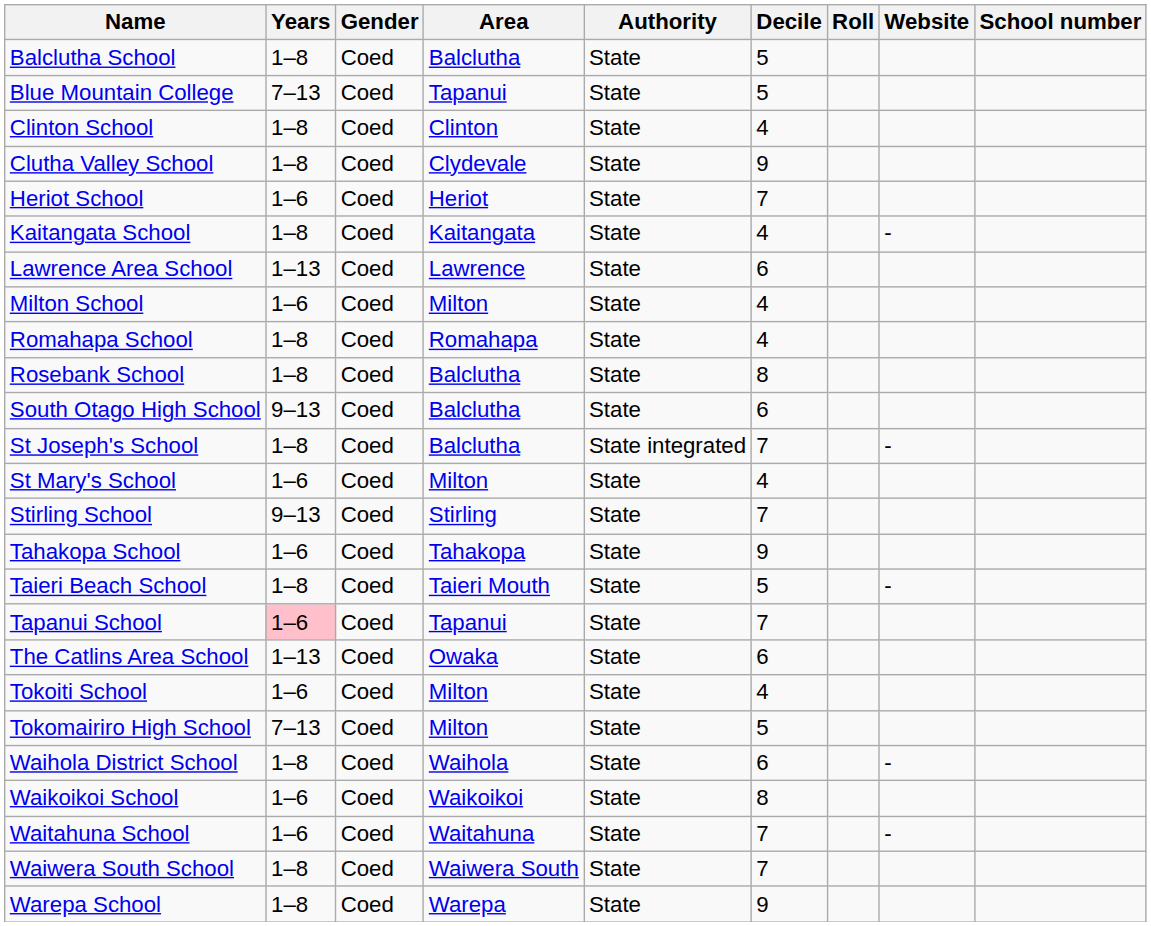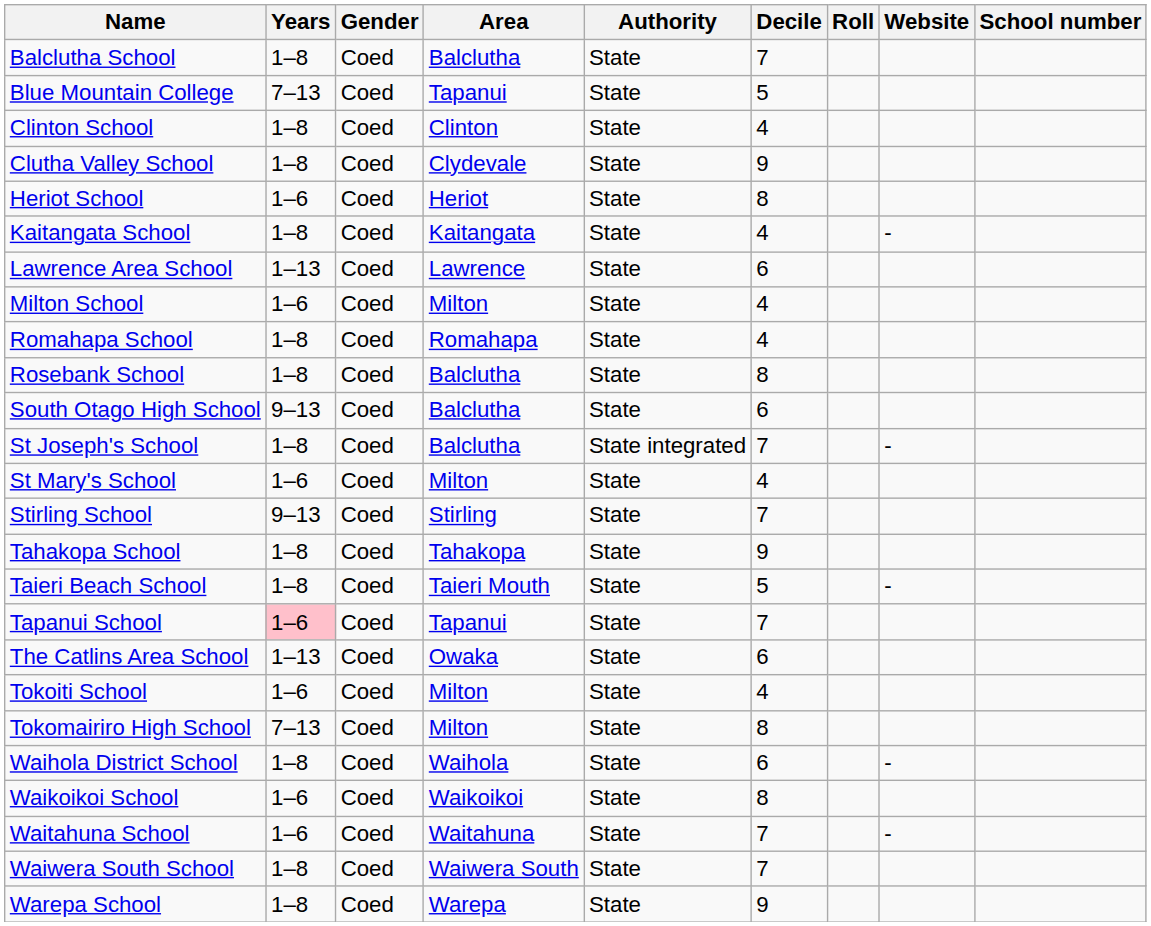 <table class="wikitable sortable">
 <tr>
 <th>Name</th>
 <th>Years</th>
 <th>Gender</th>
 <th>Area</th>
 <th>Authority</th>
 <th>Decile</th>
 <th>Roll</th>
 <th>Website</th>
 <th>School number</th>
 </tr>
 <tr>
 <td><a href='#'>Balclutha School</a></td>
 <td>1–8</td>
 <td>Coed</td>
 <td><a href='#'>Balclutha</a></td>
 <td>State</td>
-<td>5</td>
+<td>7</td>
 <td></td>
 <td></td>
 <td></td>
 </tr>
 <tr>
 <td><a href='#'>Blue Mountain College</a></td>
 <td>7–13</td>
 <td>Coed</td>
 <td><a href='#'>Tapanui</a></td>
 <td>State</td>
 <td>5</td>
 <td></td>
 <td></td>
 <td></td>
 </tr>
 <tr>
 <td><a href='#'>Clinton School</a></td>
 <td>1–8</td>
 <td>Coed</td>
 <td><a href='#'>Clinton</a></td>
 <td>State</td>
 <td>4</td>
 <td></td>
 <td></td>
 <td></td>
 </tr>
 <tr>
 <td><a href='#'>Clutha Valley School</a></td>
 <td>1–8</td>
 <td>Coed</td>
 <td><a href='#'>Clydevale</a></td>
 <td>State</td>
 <td>9</td>
 <td></td>
 <td></td>
 <td></td>
 </tr>
 <tr>
 <td><a href='#'>Heriot School</a></td>
 <td>1–6</td>
 <td>Coed</td>
 <td><a href='#'>Heriot</a></td>
 <td>State</td>
-<td>7</td>
+<td>8</td>
 <td></td>
 <td></td>
 <td></td>
 </tr>
 <tr>
 <td><a href='#'>Kaitangata School</a></td>
 <td>1–8</td>
 <td>Coed</td>
 <td><a href='#'>Kaitangata</a></td>
 <td>State</td>
 <td>4</td>
 <td></td>
 <td>-</td>
 <td></td>
 </tr>
 <tr>
 <td><a href='#'>Lawrence Area School</a></td>
 <td>1–13</td>
 <td>Coed</td>
 <td><a href='#'>Lawrence</a></td>
 <td>State</td>
 <td>6</td>
 <td></td>
 <td></td>
 <td></td>
 </tr>
 <tr>
 <td><a href='#'>Milton School</a></td>
 <td>1–6</td>
 <td>Coed</td>
 <td><a href='#'>Milton</a></td>
 <td>State</td>
 <td>4</td>
 <td></td>
 <td></td>
 <td></td>
 </tr>
 <tr>
 <td><a href='#'>Romahapa School</a></td>
 <td>1–8</td>
 <td>Coed</td>
 <td><a href='#'>Romahapa</a></td>
 <td>State</td>
 <td>4</td>
 <td></td>
 <td></td>
 <td></td>
 </tr>
 <tr>
 <td><a href='#'>Rosebank School</a></td>
 <td>1–8</td>
 <td>Coed</td>
 <td><a href='#'>Balclutha</a></td>
 <td>State</td>
 <td>8</td>
 <td></td>
 <td></td>
 <td></td>
 </tr>
 <tr>
 <td><a href='#'>South Otago High School</a></td>
 <td>9–13</td>
 <td>Coed</td>
 <td><a href='#'>Balclutha</a></td>
 <td>State</td>
 <td>6</td>
 <td></td>
 <td></td>
 <td></td>
 </tr>
 <tr>
 <td><a href='#'>St Joseph's School</a></td>
 <td>1–8</td>
 <td>Coed</td>
 <td><a href='#'>Balclutha</a></td>
 <td>State integrated</td>
 <td>7</td>
 <td></td>
 <td>-</td>
 <td></td>
 </tr>
 <tr>
 <td><a href='#'>St Mary's School</a></td>
 <td>1–6</td>
 <td>Coed</td>
 <td><a href='#'>Milton</a></td>
 <td>State</td>
 <td>4</td>
 <td></td>
 <td></td>
 <td></td>
 </tr>
 <tr>
 <td><a href='#'>Stirling School</a></td>
 <td>9–13</td>
 <td>Coed</td>
 <td><a href='#'>Stirling</a></td>
 <td>State</td>
 <td>7</td>
 <td></td>
 <td></td>
 <td></td>
 </tr>
 <tr>
 <td><a href='#'>Tahakopa School</a></td>
-<td>1–6</td>
+<td>1–8</td>
 <td>Coed</td>
 <td><a href='#'>Tahakopa</a></td>
 <td>State</td>
 <td>9</td>
 <td></td>
 <td></td>
 <td></td>
 </tr>
 <tr>
 <td><a href='#'>Taieri Beach School</a></td>
 <td>1–8</td>
 <td>Coed</td>
 <td><a href='#'>Taieri Mouth</a></td>
 <td>State</td>
 <td>5</td>
 <td></td>
 <td>-</td>
 <td></td>
 </tr>
 <tr>
 <td><a href='#'>Tapanui School</a></td>
 <td style="background: pink;">1–6</td>
 <td>Coed</td>
 <td><a href='#'>Tapanui</a></td>
 <td>State</td>
 <td>7</td>
 <td></td>
 <td></td>
 <td></td>
 </tr>
 <tr>
 <td><a href='#'>The Catlins Area School</a></td>
 <td>1–13</td>
 <td>Coed</td>
 <td><a href='#'>Owaka</a></td>
 <td>State</td>
 <td>6</td>
 <td></td>
 <td></td>
 <td></td>
 </tr>
 <tr>
 <td><a href='#'>Tokoiti School</a></td>
 <td>1–6</td>
 <td>Coed</td>
 <td><a href='#'>Milton</a></td>
 <td>State</td>
 <td>4</td>
 <td></td>
 <td></td>
 <td></td>
 </tr>
 <tr>
 <td><a href='#'>Tokomairiro High School</a></td>
 <td>7–13</td>
 <td>Coed</td>
 <td><a href='#'>Milton</a></td>
 <td>State</td>
-<td>5</td>
+<td>8</td>
 <td></td>
 <td></td>
 <td></td>
 </tr>
 <tr>
 <td><a href='#'>Waihola District School</a></td>
 <td>1–8</td>
 <td>Coed</td>
 <td><a href='#'>Waihola</a></td>
 <td>State</td>
 <td>6</td>
 <td></td>
 <td>-</td>
 <td></td>
 </tr>
 <tr>
 <td><a href='#'>Waikoikoi School</a></td>
 <td>1–6</td>
 <td>Coed</td>
 <td><a href='#'>Waikoikoi</a></td>
 <td>State</td>
 <td>8</td>
 <td></td>
 <td></td>
 <td></td>
 </tr>
 <tr>
 <td><a href='#'>Waitahuna School</a></td>
 <td>1–6</td>
 <td>Coed</td>
 <td><a href='#'>Waitahuna</a></td>
 <td>State</td>
 <td>7</td>
 <td></td>
 <td>-</td>
 <td></td>
 </tr>
 <tr>
 <td><a href='#'>Waiwera South School</a></td>
 <td>1–8</td>
 <td>Coed</td>
 <td><a href='#'>Waiwera South</a></td>
 <td>State</td>
 <td>7</td>
 <td></td>
 <td></td>
 <td></td>
 </tr>
 <tr>
 <td><a href='#'>Warepa School</a></td>
 <td>1–8</td>
 <td>Coed</td>
 <td><a href='#'>Warepa</a></td>
 <td>State</td>
 <td>9</td>
 <td></td>
 <td></td>
 <td></td>
 </tr>
 </table>
